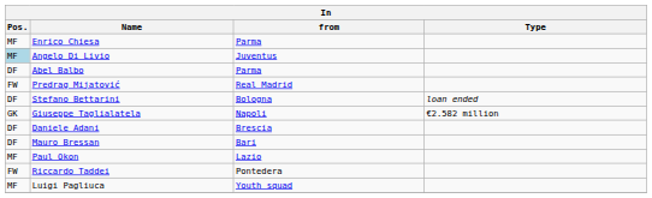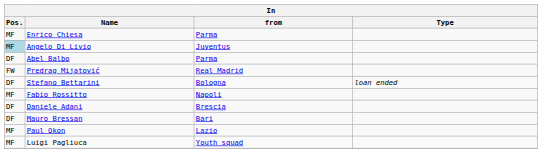 <table class="wikitable" style="font-size:90%;width:99%;">
 <tr>
 <th colspan="4">In</th>
 </tr>
 <tr>
 <th width=3%>Pos.</th>
 <th width=32%>Name</th>
 <th width=30%>from</th>
 <th width=35%>Type</th>
 </tr>
 <tr>
 <td>MF</td>
 <td><a href='#'>Enrico Chiesa</a></td>
 <td><a href='#'>Parma</a></td>
 <td></td>
 </tr>
 <tr>
 <td style="background: lightblue;">MF</td>
 <td><a href='#'>Angelo Di Livio</a></td>
 <td><a href='#'>Juventus</a></td>
 <td></td>
 </tr>
 <tr>
 <td>DF</td>
 <td><a href='#'>Abel Balbo</a></td>
 <td><a href='#'>Parma</a></td>
 <td></td>
 </tr>
 <tr>
 <td>FW</td>
 <td><a href='#'>Predrag Mijatović</a></td>
 <td><a href='#'>Real Madrid</a></td>
 <td></td>
 </tr>
 <tr>
 <td>DF</td>
 <td><a href='#'>Stefano Bettarini</a></td>
 <td><a href='#'>Bologna</a></td>
 <td><em>loan ended</em></td>
 </tr>
 <tr>
-<td>GK</td>
-<td><a href='#'>Giuseppe Taglialatela</a></td>
+<td>MF</td>
+<td><a href='#'>Fabio Rossitto</a></td>
 <td><a href='#'>Napoli</a></td>
-<td>€2.582 million</td>
+<td></td>
 </tr>
 <tr>
 <td>DF</td>
 <td><a href='#'>Daniele Adani</a></td>
 <td><a href='#'>Brescia</a></td>
 <td></td>
 </tr>
 <tr>
 <td>DF</td>
 <td><a href='#'>Mauro Bressan</a></td>
 <td><a href='#'>Bari</a></td>
 <td></td>
 </tr>
 <tr>
 <td>MF</td>
 <td><a href='#'>Paul Okon</a></td>
 <td><a href='#'>Lazio</a></td>
 <td></td>
 </tr>
 <tr>
-<td>FW</td>
-<td><a href='#'>Riccardo Taddei</a></td>
-<td>Pontedera</td>
-<td></td>
-</tr>
-<tr>
 <td>MF</td>
 <td>Luigi Pagliuca</td>
 <td><a href='#'>Youth squad</a></td>
 <td></td>
 </tr>
 <tr>
 </tr>
 </table>
